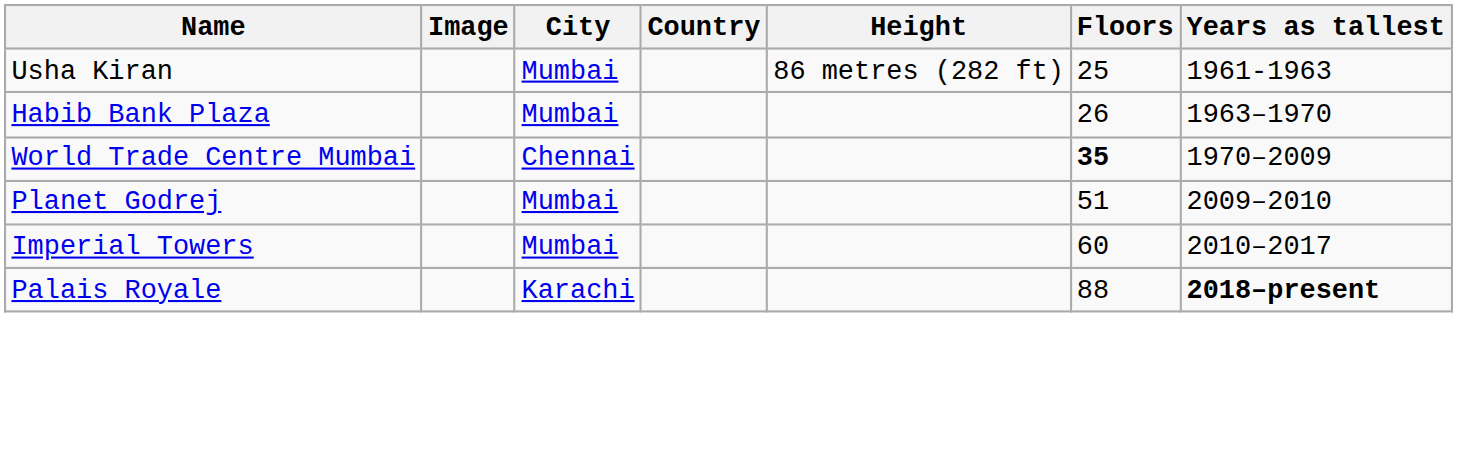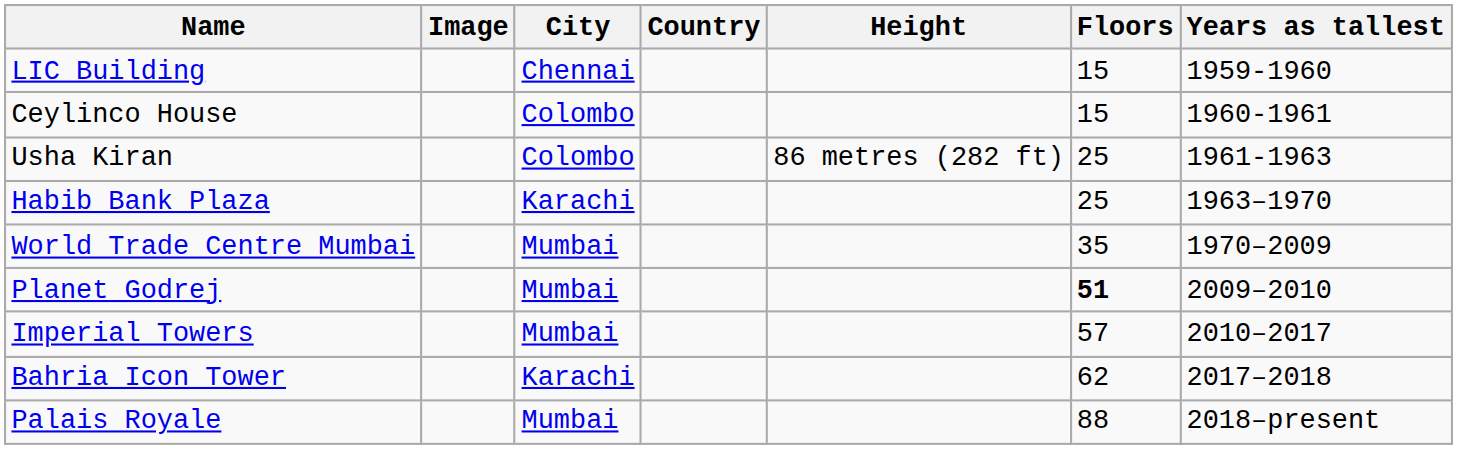 <table class="sortable wikitable">
 <tr>
 <th>Name</th>
 <th>Image</th>
 <th>City</th>
 <th>Country</th>
 <th>Height</th>
 <th>Floors</th>
 <th>Years as tallest</th>
 </tr>
 <tr>
+<td><a href='#'>LIC Building</a></td>
+<td></td>
+<td><a href='#'>Chennai</a></td>
+<td></td>
+<td></td>
+<td>15</td>
+<td>1959-1960</td>
+</tr>
+<tr>
+<td>Ceylinco House</td>
+<td></td>
+<td align="right"><a href='#'>Colombo</a></td>
+<td align="right"></td>
+<td></td>
+<td>15</td>
+<td>1960-1961</td>
+</tr>
+<tr>
 <td>Usha Kiran</td>
 <td></td>
-<td><a href='#'>Mumbai</a></td>
+<td align="right"><a href='#'>Colombo</a></td>
 <td></td>
 <td>86 metres (282 ft)</td>
 <td>25</td>
 <td>1961-1963</td>
 </tr>
 <tr>
 <td><a href='#'>Habib Bank Plaza</a></td>
 <td></td>
-<td><a href='#'>Mumbai</a></td>
+<td><a href='#'>Karachi</a></td>
 <td></td>
 <td></td>
-<td>26</td>
+<td>25</td>
 <td>1963–1970</td>
 </tr>
 <tr>
 <td><a href='#'>World Trade Centre Mumbai</a></td>
 <td></td>
-<td><a href='#'>Chennai</a></td>
+<td><a href='#'>Mumbai</a></td>
 <td></td>
 <td></td>
-<td><strong>35</strong></td>
+<td>35</td>
 <td>1970–2009</td>
 </tr>
 <tr>
 <td><a href='#'>Planet Godrej</a></td>
 <td></td>
 <td><a href='#'>Mumbai</a></td>
 <td></td>
 <td></td>
-<td>51</td>
+<td><strong>51</strong></td>
 <td>2009–2010</td>
 </tr>
 <tr>
 <td><a href='#'>Imperial Towers</a></td>
 <td></td>
 <td><a href='#'>Mumbai</a></td>
 <td></td>
 <td></td>
-<td>60</td>
+<td>57</td>
 <td>2010–2017</td>
+</tr>
+<tr>
+<td><a href='#'>Bahria Icon Tower</a></td>
+<td></td>
+<td><a href='#'>Karachi</a></td>
+<td></td>
+<td></td>
+<td>62</td>
+<td>2017–2018</td>
 </tr>
 <tr>
 <td><a href='#'>Palais Royale</a></td>
 <td></td>
-<td><a href='#'>Karachi</a></td>
+<td><a href='#'>Mumbai</a></td>
 <td></td>
 <td></td>
 <td>88</td>
-<td><strong>2018–present</strong></td>
+<td>2018–present</td>
 </tr>
 </table>
